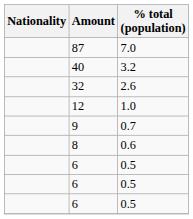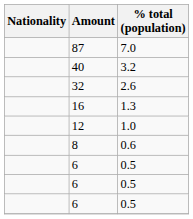 <table class="wikitable floatright">
 <tr>
 <th>Nationality</th>
 <th>Amount</th>
 <th>% total<br>(population)</th>
 </tr>
 <tr>
 <td></td>
 <td>87</td>
 <td>7.0</td>
 </tr>
 <tr>
 <td></td>
 <td>40</td>
 <td>3.2</td>
 </tr>
 <tr>
 <td></td>
 <td>32</td>
 <td>2.6</td>
 </tr>
 <tr>
 <td></td>
-<td>12</td>
-<td>1.0</td>
+<td>16</td>
+<td>1.3</td>
 </tr>
 <tr>
 <td></td>
-<td>9</td>
-<td>0.7</td>
+<td>12</td>
+<td>1.0</td>
 </tr>
 <tr>
 <td></td>
 <td>8</td>
 <td>0.6</td>
 </tr>
 <tr>
 <td></td>
 <td>6</td>
 <td>0.5</td>
 </tr>
 <tr>
 <td></td>
 <td>6</td>
 <td>0.5</td>
 </tr>
 <tr>
 <td></td>
 <td>6</td>
 <td>0.5</td>
 </tr>
 <tr>
 </tr>
 </table>
